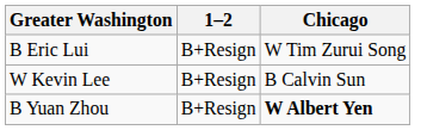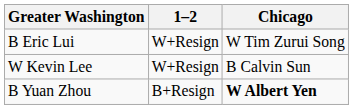 <table class="wikitable">
 <tr>
 <th>Greater Washington</th>
 <th>1–2</th>
 <th>Chicago</th>
 </tr>
 <tr>
 <td>B Eric Lui</td>
-<td>B+Resign</td>
+<td>W+Resign</td>
 <td>W Tim Zurui Song</td>
 </tr>
 <tr>
 <td>W Kevin Lee</td>
-<td>B+Resign</td>
+<td>W+Resign</td>
 <td>B Calvin Sun</td>
 </tr>
 <tr>
 <td>B Yuan Zhou</td>
 <td>B+Resign</td>
 <td><strong>W Albert Yen</strong></td>
 </tr>
 </table>
